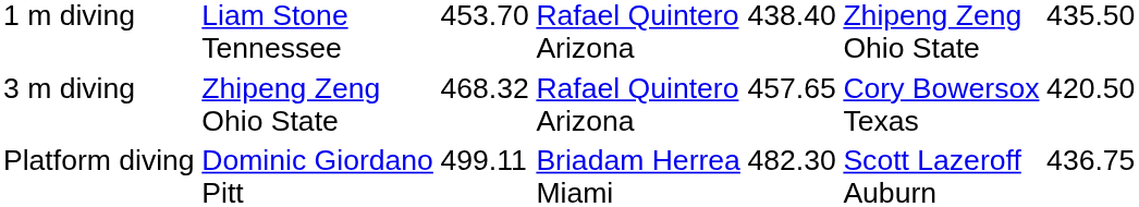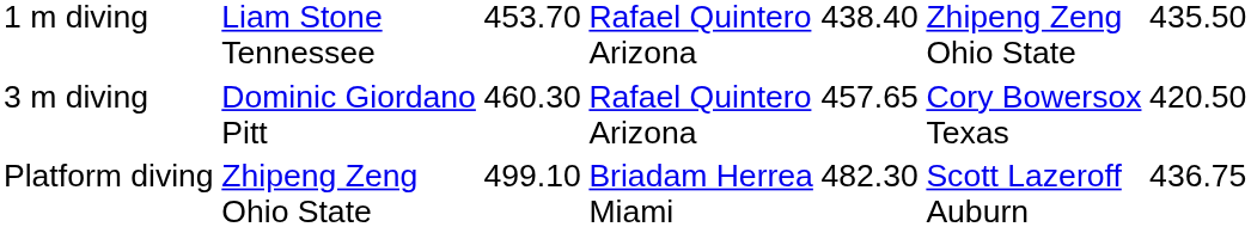 <table>
 <tr valign="top">
 <td>1 m diving</td>
 <td><a href='#'>Liam Stone</a><br> Tennessee</td>
 <td>453.70</td>
 <td><a href='#'>Rafael Quintero</a> <br>Arizona</td>
 <td>438.40</td>
 <td><a href='#'>Zhipeng Zeng</a> <br>Ohio State</td>
 <td>435.50</td>
 </tr>
 <tr valign="top">
 <td>3 m diving</td>
-<td><a href='#'>Zhipeng Zeng</a><br> Ohio State</td>
-<td>468.32</td>
+<td><a href='#'>Dominic Giordano</a><br> Pitt</td>
+<td>460.30</td>
 <td><a href='#'>Rafael Quintero</a><br> Arizona</td>
 <td>457.65</td>
 <td><a href='#'>Cory Bowersox</a> <br> Texas</td>
 <td>420.50</td>
 </tr>
 <tr valign="top">
 <td>Platform diving</td>
-<td><a href='#'>Dominic Giordano</a><br> Pitt</td>
-<td>499.11</td>
+<td><a href='#'>Zhipeng Zeng</a><br> Ohio State</td>
+<td>499.10</td>
 <td><a href='#'>Briadam Herrea</a> <br> Miami</td>
 <td>482.30</td>
 <td><a href='#'>Scott Lazeroff</a> <br> Auburn</td>
 <td>436.75</td>
 </tr>
 </table>
